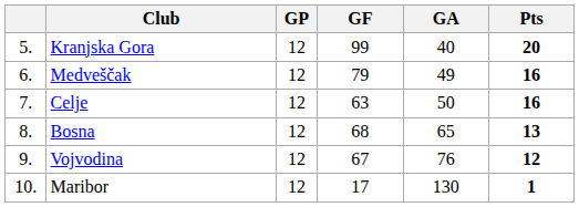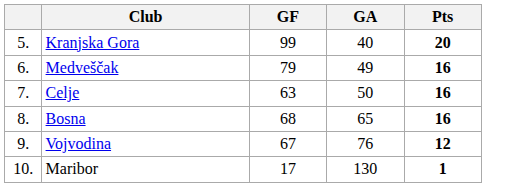 <table class="wikitable">
 <tr>
 <th width="30"></th>
 <th width="200">Club</th>
-<th width="30">GP</th>
 <th width="70">GF</th>
 <th width="70">GA</th>
 <th width="70">Pts</th>
 </tr>
 <tr bgcolor="#FFFFFF" align="center">
 <td>5.</td>
 <td align="left"><a href='#'>Kranjska Gora</a></td>
-<td>12</td>
 <td>99</td>
 <td>40</td>
 <td><strong>20</strong></td>
 </tr>
 <tr bgcolor="#FFFFFF" align="center">
 <td>6.</td>
 <td align="left"><a href='#'>Medveščak</a></td>
-<td>12</td>
 <td>79</td>
 <td>49</td>
 <td><strong>16</strong></td>
 </tr>
 <tr bgcolor="#FFFFFF" align="center">
 <td>7.</td>
 <td align="left"><a href='#'>Celje</a></td>
-<td>12</td>
 <td>63</td>
 <td>50</td>
 <td><strong>16</strong></td>
 </tr>
 <tr bgcolor="#FFFFFF" align="center">
 <td>8.</td>
 <td align="left"><a href='#'>Bosna</a></td>
-<td>12</td>
 <td>68</td>
 <td>65</td>
-<td><strong>13</strong></td>
+<td><strong>16</strong></td>
 </tr>
 <tr bgcolor="#FFFFFF" align="center">
 <td>9.</td>
 <td align="left"><a href='#'>Vojvodina</a></td>
-<td>12</td>
 <td>67</td>
 <td>76</td>
 <td><strong>12</strong></td>
 </tr>
 <tr bgcolor="#FFFFFF" align="center">
 <td>10.</td>
 <td align="left">Maribor</td>
-<td>12</td>
 <td>17</td>
 <td>130</td>
 <td><strong>1</strong></td>
 </tr>
 </table>
